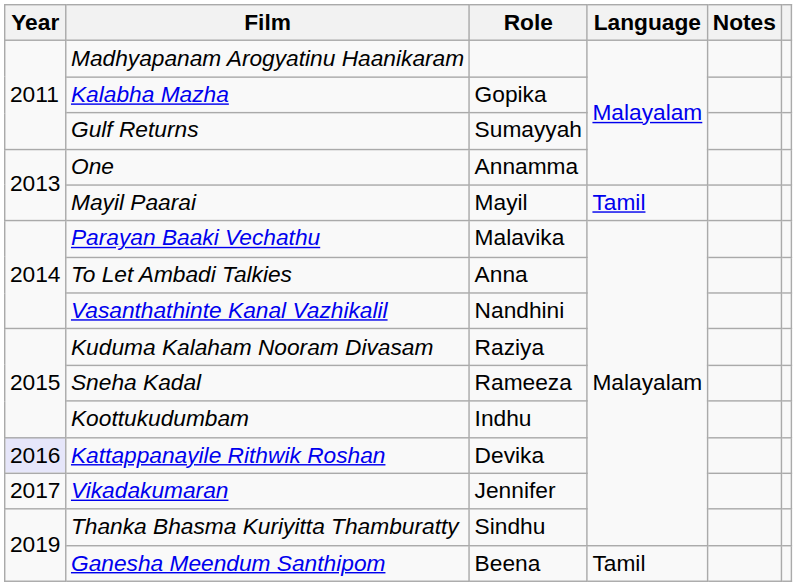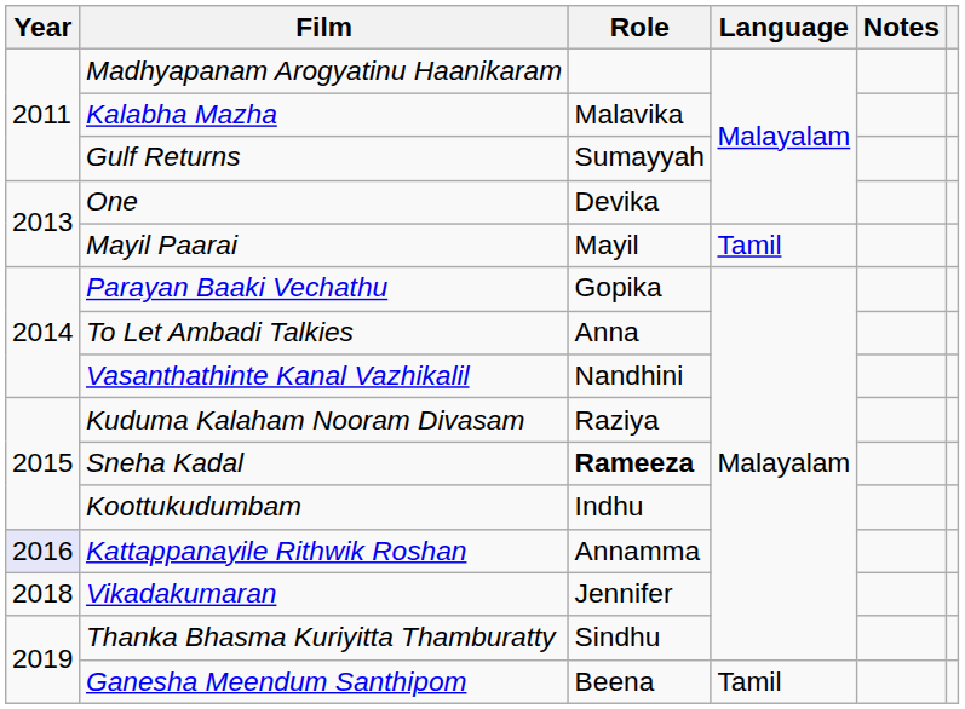 <table class="wikitable sortable">
 <tr>
 <th>Year</th>
 <th>Film</th>
 <th>Role</th>
 <th>Language</th>
 <th>Notes</th>
 <th></th>
 </tr>
 <tr>
 <td rowspan=3>2011</td>
 <td><em>Madhyapanam Arogyatinu Haanikaram</em></td>
 <td></td>
 <td rowspan=4><a href='#'>Malayalam</a></td>
 <td></td>
 <td></td>
 </tr>
 <tr>
 <td><em><a href='#'>Kalabha Mazha</a></em></td>
-<td>Gopika</td>
+<td>Malavika</td>
 <td></td>
 <td></td>
 </tr>
 <tr>
 <td><em>Gulf Returns</em></td>
 <td>Sumayyah</td>
 <td></td>
 <td></td>
 </tr>
 <tr>
 <td rowspan=2>2013</td>
 <td><em>One</em></td>
-<td>Annamma</td>
+<td>Devika</td>
 <td></td>
 <td></td>
 </tr>
 <tr>
 <td><em>Mayil Paarai</em></td>
 <td>Mayil</td>
 <td><a href='#'>Tamil</a></td>
 <td></td>
 <td></td>
 </tr>
 <tr>
 <td rowspan=3>2014</td>
 <td><em><a href='#'>Parayan Baaki Vechathu</a></em></td>
-<td>Malavika</td>
+<td>Gopika</td>
 <td rowspan=9>Malayalam</td>
 <td></td>
 <td></td>
 </tr>
 <tr>
 <td><em>To Let Ambadi Talkies</em></td>
 <td>Anna</td>
 <td></td>
 <td></td>
 </tr>
 <tr>
 <td><em><a href='#'>Vasanthathinte Kanal Vazhikalil</a></em></td>
 <td>Nandhini</td>
 <td></td>
 <td></td>
 </tr>
 <tr>
 <td rowspan=3>2015</td>
 <td><em>Kuduma Kalaham Nooram Divasam</em></td>
 <td>Raziya</td>
 <td></td>
 <td></td>
 </tr>
 <tr>
 <td><em>Sneha Kadal</em></td>
-<td>Rameeza</td>
+<td><strong>Rameeza</strong></td>
 <td></td>
 <td></td>
 </tr>
 <tr>
 <td><em>Koottukudumbam</em></td>
 <td>Indhu</td>
 <td></td>
 <td></td>
 </tr>
 <tr>
 <td style="background: lavender;">2016</td>
 <td><em><a href='#'>Kattappanayile Rithwik Roshan</a></em></td>
-<td>Devika</td>
+<td>Annamma</td>
 <td></td>
 <td></td>
 </tr>
 <tr>
-<td>2017</td>
+<td>2018</td>
 <td><em><a href='#'>Vikadakumaran</a></em></td>
 <td>Jennifer</td>
 <td></td>
 <td></td>
 </tr>
 <tr>
 <td rowspan=2>2019</td>
 <td><em>Thanka Bhasma Kuriyitta Thamburatty</em></td>
 <td>Sindhu</td>
 <td></td>
 <td></td>
 </tr>
 <tr>
 <td><em><a href='#'>Ganesha Meendum Santhipom</a></em></td>
 <td>Beena</td>
 <td>Tamil</td>
 <td></td>
 <td></td>
 </tr>
 </table>
